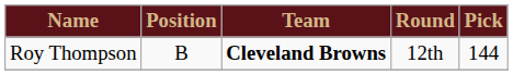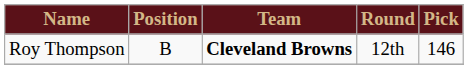 <table class="wikitable" style="text-align: center;">
 <tr>
 <th style="background:#5a1118; color:#d3b787;">Name</th>
 <th style="background:#5a1118; color:#d3b787;">Position</th>
 <th style="background:#5a1118; color:#d3b787;">Team</th>
 <th style="background:#5a1118; color:#d3b787;">Round</th>
 <th style="background:#5a1118; color:#d3b787;">Pick</th>
 </tr>
 <tr>
 <td>Roy Thompson</td>
 <td>B</td>
 <td><strong>Cleveland Browns</strong></td>
 <td>12th</td>
-<td>144</td>
+<td>146</td>
 </tr>
 <tr>
 </tr>
 </table>
